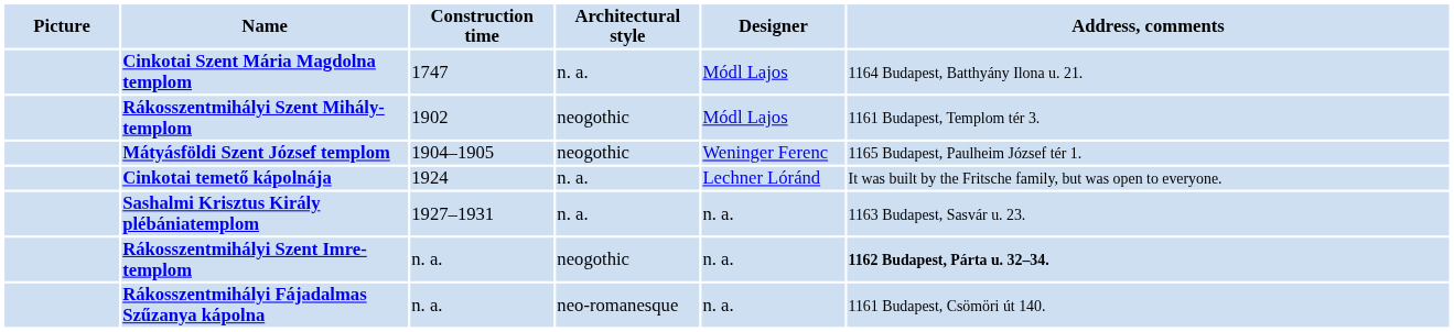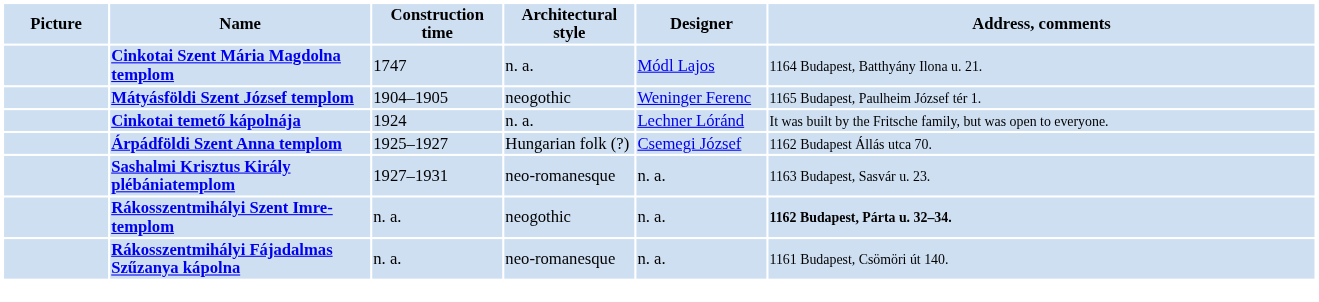 <table width="100%">
 <tr>
 <th bgcolor="#CEDFF2" width="8%">Picture</th>
 <th bgcolor="#CEDFF2" width="20%">Name</th>
 <th bgcolor="#CEDFF2" width="10%">Construction time</th>
 <th bgcolor="#CEDFF2" width="10%">Architectural style</th>
 <th bgcolor="#CEDFF2" width="10%">Designer</th>
 <th bgcolor="#CEDFF2" width="42%">Address, comments</th>
 </tr>
 <tr>
 <td bgcolor="#CEDFF2"></td>
 <td bgcolor="#CEDFF2"><strong><a href='#'>Cinkotai Szent Mária Magdolna templom</a></strong></td>
 <td bgcolor="#CEDFF2">1747</td>
 <td bgcolor="#CEDFF2">n. a.</td>
 <td bgcolor="#CEDFF2"><a href='#'>Módl Lajos</a></td>
 <td bgcolor="#CEDFF2"><small>1164 Budapest, Batthyány Ilona u. 21. </small></td>
 </tr>
 <tr>
 <td bgcolor="#CEDFF2"></td>
-<td bgcolor="#CEDFF2"><strong><a href='#'>Rákosszentmihályi Szent Mihály-templom</a></strong></td>
-<td bgcolor="#CEDFF2">1902</td>
-<td bgcolor="#CEDFF2">neogothic</td>
-<td bgcolor="#CEDFF2"><a href='#'>Módl Lajos</a></td>
-<td bgcolor="#CEDFF2"><small>1161 Budapest, Templom tér 3. </small></td>
-</tr>
-<tr>
-<td bgcolor="#CEDFF2"></td>
 <td bgcolor="#CEDFF2"><strong><a href='#'>Mátyásföldi Szent József templom</a></strong></td>
 <td bgcolor="#CEDFF2">1904–1905</td>
 <td bgcolor="#CEDFF2">neogothic</td>
 <td bgcolor="#CEDFF2"><a href='#'>Weninger Ferenc</a></td>
 <td bgcolor="#CEDFF2"><small>1165 Budapest, Paulheim József tér 1. </small></td>
 </tr>
 <tr>
 <td bgcolor="#CEDFF2"></td>
 <td bgcolor="#CEDFF2"><strong><a href='#'>Cinkotai temető kápolnája</a></strong></td>
 <td bgcolor="#CEDFF2">1924</td>
 <td bgcolor="#CEDFF2">n. a.</td>
 <td bgcolor="#CEDFF2"><a href='#'>Lechner Lóránd</a></td>
 <td bgcolor="#CEDFF2"><small>It was built by the Fritsche family, but was open to everyone. </small></td>
 </tr>
 <tr>
 <td bgcolor="#CEDFF2"></td>
+<td bgcolor="#CEDFF2"><strong><a href='#'>Árpádföldi Szent Anna templom</a></strong></td>
+<td bgcolor="#CEDFF2">1925–1927</td>
+<td bgcolor="#CEDFF2">Hungarian folk (?)</td>
+<td bgcolor="#CEDFF2"><a href='#'>Csemegi József</a></td>
+<td bgcolor="#CEDFF2"><small>1162 Budapest Állás utca 70. </small></td>
+</tr>
+<tr>
+<td bgcolor="#CEDFF2"></td>
 <td bgcolor="#CEDFF2"><strong><a href='#'>Sashalmi Krisztus Király plébániatemplom</a></strong></td>
 <td bgcolor="#CEDFF2">1927–1931</td>
-<td bgcolor="#CEDFF2">n. a.</td>
+<td bgcolor="#CEDFF2">neo-romanesque</td>
 <td bgcolor="#CEDFF2">n. a.</td>
 <td bgcolor="#CEDFF2"><small>1163 Budapest, Sasvár u. 23. </small></td>
 </tr>
 <tr>
 <td bgcolor="#CEDFF2"></td>
 <td bgcolor="#CEDFF2"><strong><a href='#'>Rákosszentmihályi Szent Imre-templom</a></strong></td>
 <td bgcolor="#CEDFF2">n. a.</td>
 <td bgcolor="#CEDFF2">neogothic</td>
 <td bgcolor="#CEDFF2">n. a.</td>
 <td bgcolor="#CEDFF2"><strong><small>1162 Budapest, Párta u. 32–34. </small></strong></td>
 </tr>
 <tr>
 <td bgcolor="#CEDFF2"></td>
 <td bgcolor="#CEDFF2"><strong><a href='#'>Rákosszentmihályi Fájadalmas Szűzanya kápolna</a></strong></td>
 <td bgcolor="#CEDFF2">n. a.</td>
 <td bgcolor="#CEDFF2">neo-romanesque</td>
 <td bgcolor="#CEDFF2">n. a.</td>
 <td bgcolor="#CEDFF2"><small>1161 Budapest, Csömöri út 140. </small></td>
 </tr>
 </table>
